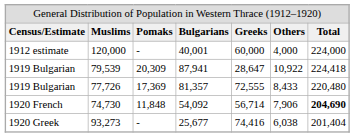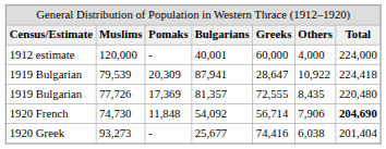 <table cellpadding="4" cellspacing="0" width=250 align="center" rules="all" style="margin: 1em; background: #ffffff; border: 2px solid #aaa; font-size: 100%;">
 <tr bgcolor=#DDDDDD>
 <td colspan=9 align="center">General Distribution of Population in Western Thrace (1912–1920)</td>
 </tr>
 <tr bgcolor=#f0f0f0 align="center">
 <th>Census/Estimate</th>
 <th>Muslims</th>
 <th>Pomaks</th>
 <th>Bulgarians</th>
 <th>Greeks</th>
 <th>Others</th>
 <th>Total</th>
 </tr>
 <tr>
 <td>1912 estimate</td>
 <td>120,000</td>
 <td>-</td>
 <td>40,001</td>
 <td>60,000</td>
 <td>4,000</td>
 <td>224,000</td>
 </tr>
 <tr>
 <td>1919 Bulgarian</td>
 <td>79,539</td>
 <td>20,309</td>
 <td>87,941</td>
 <td>28,647</td>
 <td>10,922</td>
 <td>224,418</td>
 </tr>
 <tr>
 <td>1919 Bulgarian</td>
 <td>77,726</td>
 <td>17,369</td>
 <td>81,357</td>
 <td>72,555</td>
-<td>8,433</td>
+<td>8,435</td>
 <td>220,480</td>
 </tr>
 <tr>
 <td>1920 French</td>
 <td>74,730</td>
 <td>11,848</td>
 <td>54,092</td>
 <td>56,714</td>
 <td>7,906</td>
 <td><strong>204,690</strong></td>
 </tr>
 <tr>
 <td>1920 Greek</td>
 <td>93,273</td>
 <td>-</td>
 <td>25,677</td>
 <td>74,416</td>
 <td>6,038</td>
 <td>201,404</td>
 </tr>
 </table>
